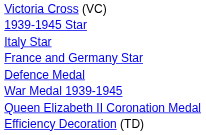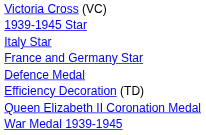 <table>
 <tr>
 <td></td>
 <td><a href='#'>Victoria Cross</a> (VC)</td>
 </tr>
 <tr>
 <td></td>
 <td><a href='#'>1939-1945 Star</a></td>
 </tr>
 <tr>
 <td></td>
 <td><a href='#'>Italy Star</a></td>
 </tr>
 <tr>
 <td></td>
 <td><a href='#'>France and Germany Star</a></td>
 </tr>
 <tr>
 <td></td>
 <td><a href='#'>Defence Medal</a></td>
 </tr>
 <tr>
 <td></td>
-<td><a href='#'>War Medal 1939-1945</a></td>
+<td><a href='#'>Efficiency Decoration</a> (TD)</td>
 </tr>
 <tr>
 <td></td>
 <td><a href='#'>Queen Elizabeth II Coronation Medal</a></td>
 </tr>
 <tr>
 <td></td>
-<td><a href='#'>Efficiency Decoration</a> (TD)</td>
+<td><a href='#'>War Medal 1939-1945</a></td>
 </tr>
 <tr>
 </tr>
 </table>
